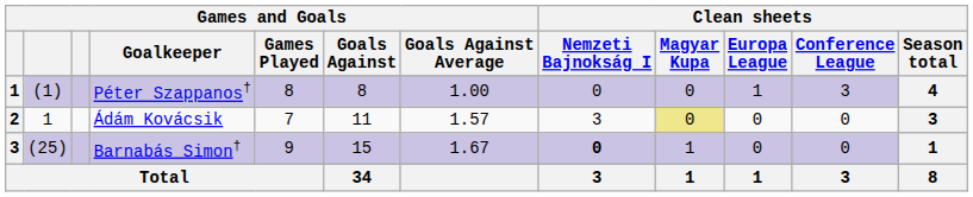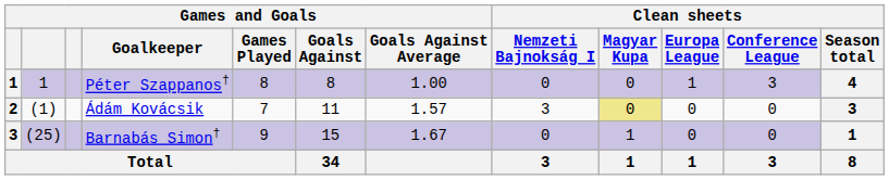 <table class="wikitable sortable sticky-header" style="text-align:center; font-size:85%;">
 <tr>
 <th colspan="7">Games and Goals</th>
 <th colspan="5">Clean sheets</th>
 </tr>
 <tr>
 <th></th>
 <th></th>
 <th></th>
 <th>Goalkeeper</th>
 <th>Games<br>Played</th>
 <th>Goals<br>Against</th>
 <th>Goals Against<br>Average</th>
 <th><a href='#'>Nemzeti<br>Bajnokság I</a></th>
 <th><a href='#'>Magyar<br>Kupa</a></th>
 <th><a href='#'>Europa<br>League</a></th>
 <th><a href='#'>Conference<br>League</a></th>
 <th>Season<br>total</th>
 </tr>
 <tr bgcolor=#CBC3E3>
 <th>1</th>
-<td>(1)</td>
+<td>1</td>
 <td> </td>
 <td style="text-align:left;" data-sort-value="Szappanos"><a href='#'>Péter Szappanos</a><sup>†</sup></td>
 <td>8</td>
 <td>8</td>
 <td>1.00</td>
 <td>0</td>
 <td>0</td>
 <td>1</td>
 <td>3</td>
 <th>4</th>
 </tr>
 <tr>
 <th>2</th>
-<td>1</td>
+<td>(1)</td>
 <td> </td>
 <td style="text-align:left;" data-sort-value="Kovacsik"><a href='#'>Ádám Kovácsik</a></td>
 <td>7</td>
 <td>11</td>
 <td>1.57</td>
 <td>3</td>
 <td style="background: khaki;">0</td>
 <td>0</td>
 <td>0</td>
 <th>3</th>
 </tr>
 <tr bgcolor=#CBC3E3>
 <th>3</th>
 <td>(25)</td>
 <td> </td>
 <td style="text-align:left;" data-sort-value="Simon"><a href='#'>Barnabás Simon</a><sup>†</sup></td>
 <td>9</td>
 <td>15</td>
 <td>1.67</td>
-<td><strong>0</strong></td>
+<td>0</td>
 <td>1</td>
 <td>0</td>
 <td>0</td>
 <th>1</th>
 </tr>
 <tr>
 <th colspan="5">Total</th>
 <th>34</th>
 <th></th>
 <th>3</th>
 <th>1</th>
 <th>1</th>
 <th>3</th>
 <th>8</th>
 </tr>
 </table>
